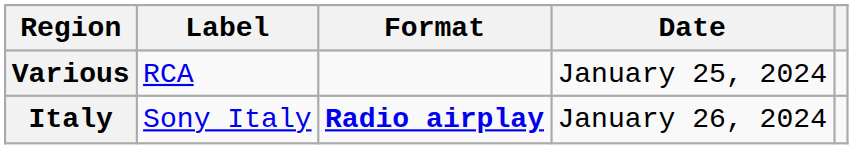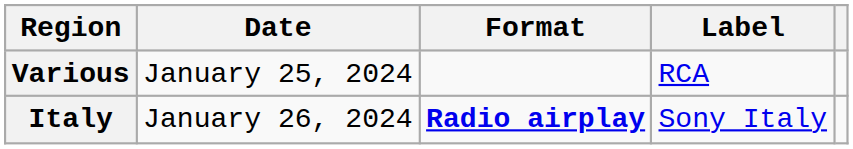 <table class="wikitable plainrowheaders">
 <tr>
 <th scope="col">Region</th>
+<th scope="col">Date</th>
+<th scope="col">Format</th>
 <th scope="col">Label</th>
-<th scope="col">Format</th>
-<th scope="col">Date</th>
 <th scope="col"></th>
 </tr>
 <tr>
 <th scope="row">Various</th>
+<td>January 25, 2024</td>
+<td></td>
 <td><a href='#'>RCA</a></td>
-<td></td>
-<td>January 25, 2024</td>
 <td style="text-align:center;"></td>
 </tr>
 <tr>
 <th scope="row">Italy</th>
+<td>January 26, 2024</td>
+<td><strong><a href='#'>Radio airplay</a></strong></td>
 <td><a href='#'>Sony Italy</a></td>
-<td><strong><a href='#'>Radio airplay</a></strong></td>
-<td>January 26, 2024</td>
 <td style="text-align:center;"></td>
 </tr>
 </table>
